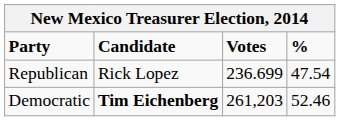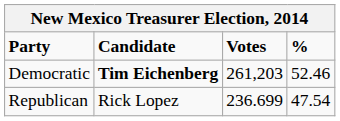 <table class="wikitable">
 <tr>
 <th colspan="4">New Mexico Treasurer Election, 2014</th>
 </tr>
 <tr>
 <td><strong>Party</strong></td>
 <td><strong>Candidate</strong></td>
 <td><strong>Votes</strong></td>
 <td><strong>%</strong></td>
 </tr>
 <tr>
+<td>Democratic</td>
+<td><strong>Tim Eichenberg</strong></td>
+<td>261,203</td>
+<td>52.46</td>
+</tr>
+<tr>
 <td>Republican</td>
 <td>Rick Lopez</td>
 <td>236.699</td>
 <td>47.54</td>
 </tr>
-<tr>
-<td>Democratic</td>
-<td><strong>Tim Eichenberg</strong></td>
-<td>261,203</td>
-<td>52.46</td>
-</tr>
 </table>
